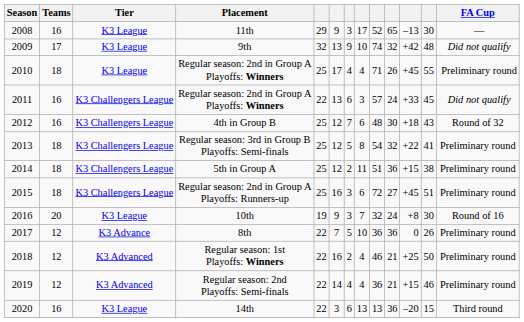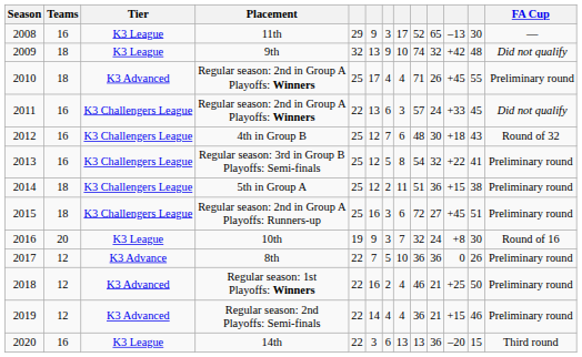 <table class="wikitable" style="text-align: center; font-size:90%;">
 <tr>
 <th>Season</th>
 <th>Teams</th>
 <th>Tier</th>
 <th>Placement</th>
 <th></th>
 <th></th>
 <th></th>
 <th></th>
 <th></th>
 <th></th>
 <th></th>
 <th></th>
 <th><a href='#'>FA Cup</a></th>
 </tr>
 <tr>
 <td>2008</td>
 <td>16</td>
 <td><a href='#'>K3 League</a></td>
 <td>11th</td>
 <td>29</td>
 <td>9</td>
 <td>3</td>
 <td>17</td>
 <td>52</td>
 <td>65</td>
 <td align=right>–13</td>
 <td>30</td>
 <td> —</td>
 </tr>
 <tr>
 <td>2009</td>
-<td>17</td>
+<td>18</td>
 <td><a href='#'>K3 League</a></td>
 <td>9th</td>
 <td>32</td>
 <td>13</td>
 <td>9</td>
 <td>10</td>
 <td>74</td>
 <td>32</td>
 <td align=right>+42</td>
 <td>48</td>
 <td> <em>Did not qualify</em></td>
 </tr>
 <tr>
 <td>2010</td>
 <td>18</td>
-<td><a href='#'>K3 League</a></td>
+<td><a href='#'>K3 Advanced</a></td>
 <td>Regular season: 2nd in Group A<br>Playoffs: <strong>Winners</strong></td>
 <td>25</td>
 <td>17</td>
 <td>4</td>
 <td>4</td>
 <td>71</td>
 <td>26</td>
 <td align=right>+45</td>
 <td>55</td>
 <td> Preliminary round</td>
 </tr>
 <tr>
 <td>2011</td>
 <td>16</td>
 <td><a href='#'>K3 Challengers League</a></td>
 <td>Regular season: 2nd in Group A<br>Playoffs: <strong>Winners</strong></td>
 <td>22</td>
 <td>13</td>
 <td>6</td>
 <td>3</td>
 <td>57</td>
 <td>24</td>
 <td align=right>+33</td>
 <td>45</td>
 <td> <em>Did not qualify</em></td>
 </tr>
 <tr>
 <td>2012</td>
 <td>16</td>
 <td><a href='#'>K3 Challengers League</a></td>
 <td>4th in Group B</td>
 <td>25</td>
 <td>12</td>
 <td>7</td>
 <td>6</td>
 <td>48</td>
 <td>30</td>
 <td align=right>+18</td>
 <td>43</td>
 <td>Round of 32</td>
 </tr>
 <tr>
 <td>2013</td>
-<td>18</td>
+<td>16</td>
 <td><a href='#'>K3 Challengers League</a></td>
 <td>Regular season: 3rd in Group B<br>Playoffs: Semi-finals</td>
 <td>25</td>
 <td>12</td>
 <td>5</td>
 <td>8</td>
 <td>54</td>
 <td>32</td>
 <td align=right>+22</td>
 <td>41</td>
 <td>Preliminary round</td>
 </tr>
 <tr>
 <td>2014</td>
 <td>18</td>
 <td><a href='#'>K3 Challengers League</a></td>
 <td>5th in Group A</td>
 <td>25</td>
 <td>12</td>
 <td>2</td>
 <td>11</td>
 <td>51</td>
 <td>36</td>
 <td align=right>+15</td>
 <td>38</td>
 <td>Preliminary round</td>
 </tr>
 <tr>
 <td>2015</td>
 <td>18</td>
 <td><a href='#'>K3 Challengers League</a></td>
 <td>Regular season: 2nd in Group A<br>Playoffs: Runners-up</td>
 <td>25</td>
 <td>16</td>
 <td>3</td>
 <td>6</td>
 <td>72</td>
 <td>27</td>
 <td align=right>+45</td>
 <td>51</td>
 <td>Preliminary round</td>
 </tr>
 <tr>
 <td>2016</td>
 <td>20</td>
 <td><a href='#'>K3 League</a></td>
 <td>10th</td>
 <td>19</td>
 <td>9</td>
 <td>3</td>
 <td>7</td>
 <td>32</td>
 <td>24</td>
 <td align=right>+8</td>
 <td>30</td>
 <td>Round of 16</td>
 </tr>
 <tr>
 <td>2017</td>
 <td>12</td>
 <td><a href='#'>K3 Advance</a></td>
 <td>8th</td>
 <td>22</td>
 <td>7</td>
 <td>5</td>
 <td>10</td>
 <td>36</td>
 <td>36</td>
 <td align=right>0</td>
 <td>26</td>
 <td>Preliminary round</td>
 </tr>
 <tr>
 <td>2018</td>
 <td>12</td>
 <td><a href='#'>K3 Advanced</a></td>
 <td>Regular season: 1st<br>Playoffs: <strong>Winners</strong></td>
 <td>22</td>
 <td>16</td>
 <td>2</td>
 <td>4</td>
 <td>46</td>
 <td>21</td>
 <td align=right>+25</td>
 <td>50</td>
 <td>Preliminary round</td>
 </tr>
 <tr>
 <td>2019</td>
 <td>12</td>
 <td><a href='#'>K3 Advanced</a></td>
 <td>Regular season: 2nd<br>Playoffs: Semi-finals</td>
 <td>22</td>
 <td>14</td>
 <td>4</td>
 <td>4</td>
 <td>36</td>
 <td>21</td>
 <td align=right>+15</td>
 <td>46</td>
 <td>Preliminary round</td>
 </tr>
 <tr>
 <td>2020</td>
 <td>16</td>
 <td><a href='#'>K3 League</a></td>
 <td>14th</td>
 <td>22</td>
 <td>3</td>
 <td>6</td>
 <td>13</td>
 <td>13</td>
 <td>36</td>
 <td align=right>–20</td>
 <td>15</td>
 <td>Third round</td>
 </tr>
 </table>
